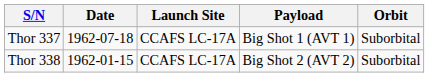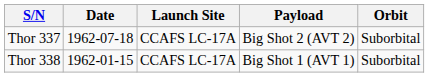 <table class="wikitable sortable">
 <tr>
 <th><a href='#'>S/N</a></th>
 <th>Date</th>
 <th>Launch Site</th>
 <th>Payload</th>
 <th>Orbit</th>
 </tr>
 <tr>
 <td>Thor 337</td>
 <td>1962-07-18</td>
 <td>CCAFS LC-17A</td>
-<td>Big Shot 1 (AVT 1)</td>
+<td>Big Shot 2 (AVT 2)</td>
 <td>Suborbital</td>
 </tr>
 <tr>
 <td>Thor 338</td>
 <td>1962-01-15</td>
 <td>CCAFS LC-17A</td>
-<td>Big Shot 2 (AVT 2)</td>
+<td>Big Shot 1 (AVT 1)</td>
 <td>Suborbital</td>
 </tr>
 </table>
